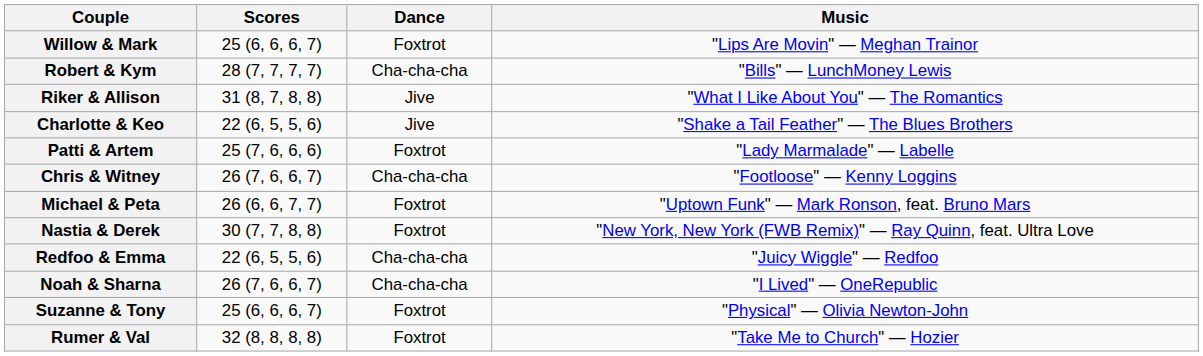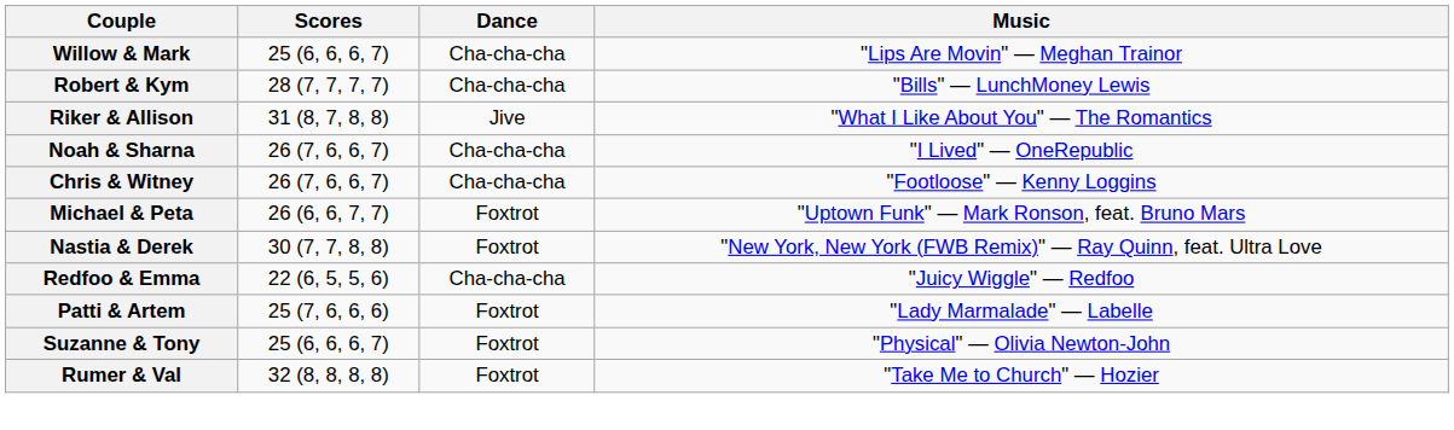 <table class="wikitable sortable" style="text-align:center; width:90%">
 <tr>
 <th scope="col">Couple</th>
 <th scope="col">Scores</th>
 <th scope="col" class="unsortable">Dance</th>
 <th scope="col" class="unsortable">Music</th>
 </tr>
 <tr>
 <th scope="row">Willow & Mark</th>
 <td>25 (6, 6, 6, 7)</td>
-<td>Foxtrot</td>
+<td>Cha-cha-cha</td>
 <td>"<a href='#'>Lips Are Movin</a>" — <a href='#'>Meghan Trainor</a></td>
 </tr>
 <tr>
 <th scope="row">Robert & Kym</th>
 <td>28 (7, 7, 7, 7)</td>
 <td>Cha-cha-cha</td>
 <td>"<a href='#'>Bills</a>" — <a href='#'>LunchMoney Lewis</a></td>
 </tr>
 <tr>
 <th scope="row">Riker & Allison</th>
 <td>31 (8, 7, 8, 8)</td>
 <td>Jive</td>
 <td>"<a href='#'>What I Like About You</a>" — <a href='#'>The Romantics</a></td>
 </tr>
 <tr>
-<th scope="row">Charlotte & Keo</th>
-<td>22 (6, 5, 5, 6)</td>
-<td>Jive</td>
-<td>"<a href='#'>Shake a Tail Feather</a>" — <a href='#'>The Blues Brothers</a></td>
-</tr>
-<tr>
-<th scope="row">Patti & Artem</th>
-<td>25 (7, 6, 6, 6)</td>
-<td>Foxtrot</td>
-<td>"<a href='#'>Lady Marmalade</a>" — <a href='#'>Labelle</a></td>
+<th scope="row">Noah & Sharna</th>
+<td>26 (7, 6, 6, 7)</td>
+<td>Cha-cha-cha</td>
+<td>"<a href='#'>I Lived</a>" — <a href='#'>OneRepublic</a></td>
 </tr>
 <tr>
 <th scope="row">Chris & Witney</th>
 <td>26 (7, 6, 6, 7)</td>
 <td>Cha-cha-cha</td>
 <td>"<a href='#'>Footloose</a>" — <a href='#'>Kenny Loggins</a></td>
 </tr>
 <tr>
 <th scope="row">Michael & Peta</th>
 <td>26 (6, 6, 7, 7)</td>
 <td>Foxtrot</td>
 <td>"<a href='#'>Uptown Funk</a>" — <a href='#'>Mark Ronson</a>, feat. <a href='#'>Bruno Mars</a></td>
 </tr>
 <tr>
 <th scope="row">Nastia & Derek</th>
 <td>30 (7, 7, 8, 8)</td>
 <td>Foxtrot</td>
 <td>"<a href='#'>New York, New York (FWB Remix)</a>" — <a href='#'>Ray Quinn</a>, feat. Ultra Love</td>
 </tr>
 <tr>
 <th scope="row">Redfoo & Emma</th>
 <td>22 (6, 5, 5, 6)</td>
 <td>Cha-cha-cha</td>
 <td>"<a href='#'>Juicy Wiggle</a>" — <a href='#'>Redfoo</a></td>
 </tr>
 <tr>
-<th scope="row">Noah & Sharna</th>
-<td>26 (7, 6, 6, 7)</td>
-<td>Cha-cha-cha</td>
-<td>"<a href='#'>I Lived</a>" — <a href='#'>OneRepublic</a></td>
+<th scope="row">Patti & Artem</th>
+<td>25 (7, 6, 6, 6)</td>
+<td>Foxtrot</td>
+<td>"<a href='#'>Lady Marmalade</a>" — <a href='#'>Labelle</a></td>
 </tr>
 <tr>
 <th scope="row">Suzanne & Tony</th>
 <td>25 (6, 6, 6, 7)</td>
 <td>Foxtrot</td>
 <td>"<a href='#'>Physical</a>" — <a href='#'>Olivia Newton-John</a></td>
 </tr>
 <tr>
 <th scope="row">Rumer & Val</th>
 <td>32 (8, 8, 8, 8)</td>
 <td>Foxtrot</td>
 <td>"<a href='#'>Take Me to Church</a>" — <a href='#'>Hozier</a></td>
 </tr>
 </table>
